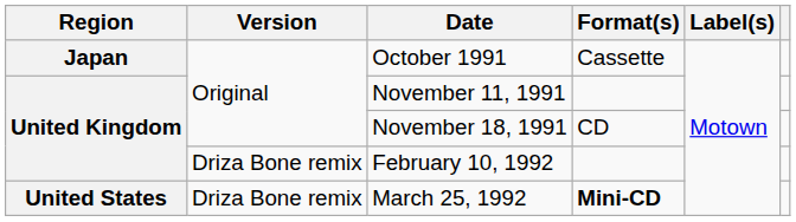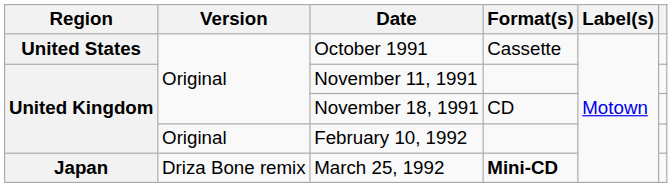 <table class="wikitable plainrowheaders">
 <tr>
 <th scope="col">Region</th>
 <th scope="col">Version</th>
 <th scope="col">Date</th>
 <th scope="col">Format(s)</th>
 <th scope="col">Label(s)</th>
 <th scope="col"></th>
 </tr>
 <tr>
-<th scope="row">Japan</th>
+<th scope="row">United States</th>
 <td rowspan="3">Original</td>
 <td>October 1991</td>
 <td>Cassette</td>
 <td rowspan="5"><a href='#'>Motown</a></td>
 <td></td>
 </tr>
 <tr>
 <th scope="row" rowspan="3">United Kingdom</th>
 <td>November 11, 1991</td>
 <td></td>
 <td></td>
 </tr>
 <tr>
 <td>November 18, 1991</td>
 <td>CD</td>
 <td></td>
 </tr>
 <tr>
-<td>Driza Bone remix</td>
+<td>Original</td>
 <td>February 10, 1992</td>
 <td></td>
 <td></td>
 </tr>
 <tr>
-<th scope="row">United States</th>
+<th scope="row">Japan</th>
 <td>Driza Bone remix</td>
 <td>March 25, 1992</td>
 <td><strong>Mini-CD</strong></td>
 <td></td>
 </tr>
 </table>
